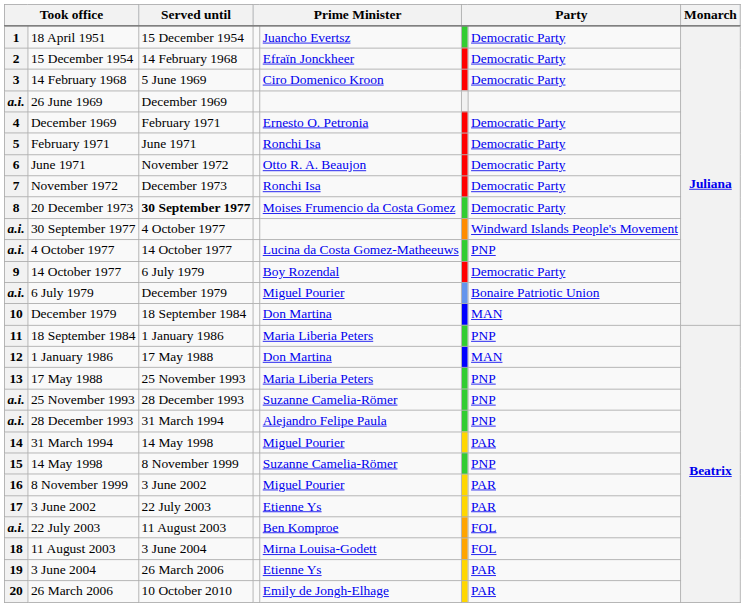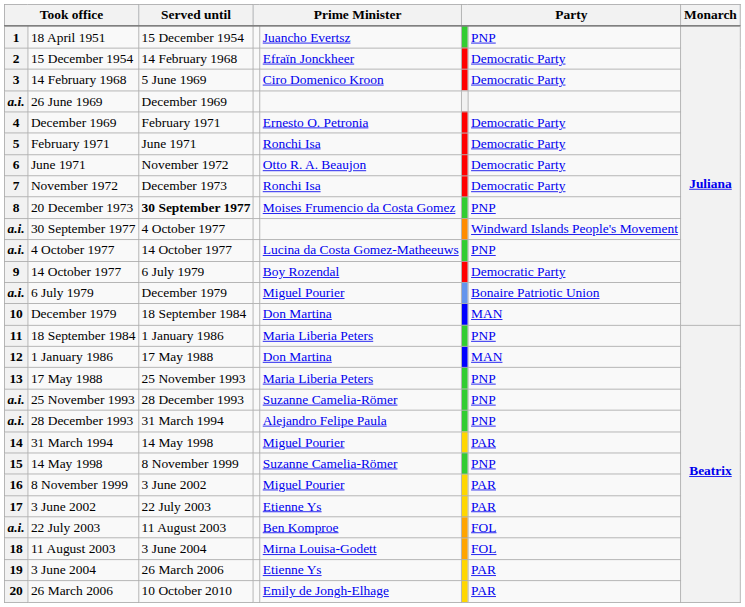 <table class="wikitable">
 <tr style="text-align:center; border-bottom:2px solid gray;" bgcolor="lightsteelblue">
 <th colspan="2">Took office</th>
 <th>Served until</th>
 <th colspan="2">Prime Minister</th>
 <th colspan="2">Party</th>
 <th>Monarch</th>
 </tr>
 <tr>
 <th>1</th>
 <td>18 April 1951</td>
 <td>15 December 1954</td>
 <td></td>
 <td><a href='#'>Juancho Evertsz</a></td>
 <th style="background:LimeGreen"></th>
-<td><a href='#'>Democratic Party</a></td>
+<td><a href='#'>PNP</a></td>
 <th rowspan="14"><br><a href='#'>Juliana</a></th>
 </tr>
 <tr>
 <th>2</th>
 <td>15 December 1954</td>
 <td>14 February 1968</td>
 <td></td>
 <td><a href='#'>Efraïn Jonckheer</a></td>
 <th style="background:Red"></th>
 <td><a href='#'>Democratic Party</a></td>
 </tr>
 <tr>
 <th>3</th>
 <td>14 February 1968</td>
 <td>5 June 1969</td>
 <td></td>
 <td><a href='#'>Ciro Domenico Kroon</a></td>
 <th style="background:Red"></th>
 <td><a href='#'>Democratic Party</a></td>
 </tr>
 <tr>
 <th><em>a.i.</em></th>
 <td>26 June 1969</td>
 <td>December 1969</td>
 <td></td>
 <td></td>
 <th style="background:"></th>
 <td></td>
 </tr>
 <tr>
 <th>4</th>
 <td>December 1969</td>
 <td>February 1971</td>
 <td></td>
 <td><a href='#'>Ernesto O. Petronia</a></td>
 <th style="background:Red"></th>
 <td><a href='#'>Democratic Party</a></td>
 </tr>
 <tr>
 <th>5</th>
 <td>February 1971</td>
 <td>June 1971</td>
 <td></td>
 <td><a href='#'>Ronchi Isa</a></td>
 <th style="background:Red"></th>
 <td><a href='#'>Democratic Party</a></td>
 </tr>
 <tr>
 <th>6</th>
 <td>June 1971</td>
 <td>November 1972</td>
 <td></td>
 <td><a href='#'>Otto R. A. Beaujon</a></td>
 <th style="background:Red"></th>
 <td><a href='#'>Democratic Party</a></td>
 </tr>
 <tr>
 <th>7</th>
 <td>November 1972</td>
 <td>December 1973</td>
 <td></td>
 <td><a href='#'>Ronchi Isa</a></td>
 <th style="background:Red"></th>
 <td><a href='#'>Democratic Party</a></td>
 </tr>
 <tr>
 <th>8</th>
 <td>20 December 1973</td>
 <td><strong>30 September 1977</strong></td>
 <td></td>
 <td><a href='#'>Moises Frumencio da Costa Gomez</a></td>
 <th style="background:LimeGreen"></th>
-<td><a href='#'>Democratic Party</a></td>
+<td><a href='#'>PNP</a></td>
 </tr>
 <tr>
 <th><em>a.i.</em></th>
 <td>30 September 1977</td>
 <td>4 October 1977</td>
 <td></td>
 <td></td>
 <th style="background:DarkOrange"></th>
 <td><a href='#'>Windward Islands People's Movement</a></td>
 </tr>
 <tr>
 <th><em>a.i.</em></th>
 <td>4 October 1977</td>
 <td>14 October 1977</td>
 <td></td>
 <td><a href='#'>Lucina da Costa Gomez-Matheeuws</a></td>
 <th style="background:LimeGreen"></th>
 <td><a href='#'>PNP</a></td>
 </tr>
 <tr>
 <th>9</th>
 <td>14 October 1977</td>
 <td>6 July 1979</td>
 <td></td>
 <td><a href='#'>Boy Rozendal</a></td>
 <th style="background:Red"></th>
 <td><a href='#'>Democratic Party</a></td>
 </tr>
 <tr>
 <th><em>a.i.</em></th>
 <td>6 July 1979</td>
 <td>December 1979</td>
 <td></td>
 <td><a href='#'>Miguel Pourier</a></td>
 <th style="background:CornflowerBlue"></th>
 <td><a href='#'>Bonaire Patriotic Union</a></td>
 </tr>
 <tr>
 <th>10</th>
 <td>December 1979</td>
 <td>18 September 1984</td>
 <td></td>
 <td><a href='#'>Don Martina</a></td>
 <th style="background:Blue"></th>
 <td><a href='#'>MAN</a></td>
 </tr>
 <tr>
 <th>11</th>
 <td>18 September 1984</td>
 <td>1 January 1986</td>
 <td></td>
 <td><a href='#'>Maria Liberia Peters</a></td>
 <th style="background:LimeGreen"></th>
 <td><a href='#'>PNP</a></td>
 <th rowspan="13"><br><a href='#'>Beatrix</a></th>
 </tr>
 <tr>
 <th>12</th>
 <td>1 January 1986</td>
 <td>17 May 1988</td>
 <td></td>
 <td><a href='#'>Don Martina</a></td>
 <th style="background:Blue"></th>
 <td><a href='#'>MAN</a></td>
 </tr>
 <tr>
 <th>13</th>
 <td>17 May 1988</td>
 <td>25 November 1993</td>
 <td></td>
 <td><a href='#'>Maria Liberia Peters</a></td>
 <th style="background:LimeGreen"></th>
 <td><a href='#'>PNP</a></td>
 </tr>
 <tr>
 <th><em>a.i.</em></th>
 <td>25 November 1993</td>
 <td>28 December 1993</td>
 <td></td>
 <td><a href='#'>Suzanne Camelia-Römer</a></td>
 <th style="background:LimeGreen"></th>
 <td><a href='#'>PNP</a></td>
 </tr>
 <tr>
 <th><em>a.i.</em></th>
 <td>28 December 1993</td>
 <td>31 March 1994</td>
 <td></td>
 <td><a href='#'>Alejandro Felipe Paula</a></td>
 <th style="background:LimeGreen"></th>
 <td><a href='#'>PNP</a></td>
 </tr>
 <tr>
 <th>14</th>
 <td>31 March 1994</td>
 <td>14 May 1998</td>
 <td></td>
 <td><a href='#'>Miguel Pourier</a></td>
 <th style="background:Gold"></th>
 <td><a href='#'>PAR</a></td>
 </tr>
 <tr>
 <th>15</th>
 <td>14 May 1998</td>
 <td>8 November 1999</td>
 <td></td>
 <td><a href='#'>Suzanne Camelia-Römer</a></td>
 <th style="background:LimeGreen"></th>
 <td><a href='#'>PNP</a></td>
 </tr>
 <tr>
 <th>16</th>
 <td>8 November 1999</td>
 <td>3 June 2002</td>
 <td></td>
 <td><a href='#'>Miguel Pourier</a></td>
 <th style="background:Gold"></th>
 <td><a href='#'>PAR</a></td>
 </tr>
 <tr>
 <th>17</th>
 <td>3 June 2002</td>
 <td>22 July 2003</td>
 <td></td>
 <td><a href='#'>Etienne Ys</a></td>
 <th style="background:Gold"></th>
 <td><a href='#'>PAR</a></td>
 </tr>
 <tr>
 <th><em>a.i.</em></th>
 <td>22 July 2003</td>
 <td>11 August 2003</td>
 <td></td>
 <td><a href='#'>Ben Komproe</a></td>
 <th style="background:Orange"></th>
 <td><a href='#'>FOL</a></td>
 </tr>
 <tr>
 <th>18</th>
 <td>11 August 2003</td>
 <td>3 June 2004</td>
 <td></td>
 <td><a href='#'>Mirna Louisa-Godett</a></td>
 <th style="background:Orange"></th>
 <td><a href='#'>FOL</a></td>
 </tr>
 <tr>
 <th>19</th>
 <td>3 June 2004</td>
 <td>26 March 2006</td>
 <td></td>
 <td><a href='#'>Etienne Ys</a></td>
 <th style="background:Gold"></th>
 <td><a href='#'>PAR</a></td>
 </tr>
 <tr>
 <th>20</th>
 <td>26 March 2006</td>
 <td>10 October 2010</td>
 <td></td>
 <td><a href='#'>Emily de Jongh-Elhage</a></td>
 <th style="background:Gold"></th>
 <td><a href='#'>PAR</a></td>
 </tr>
 </table>
